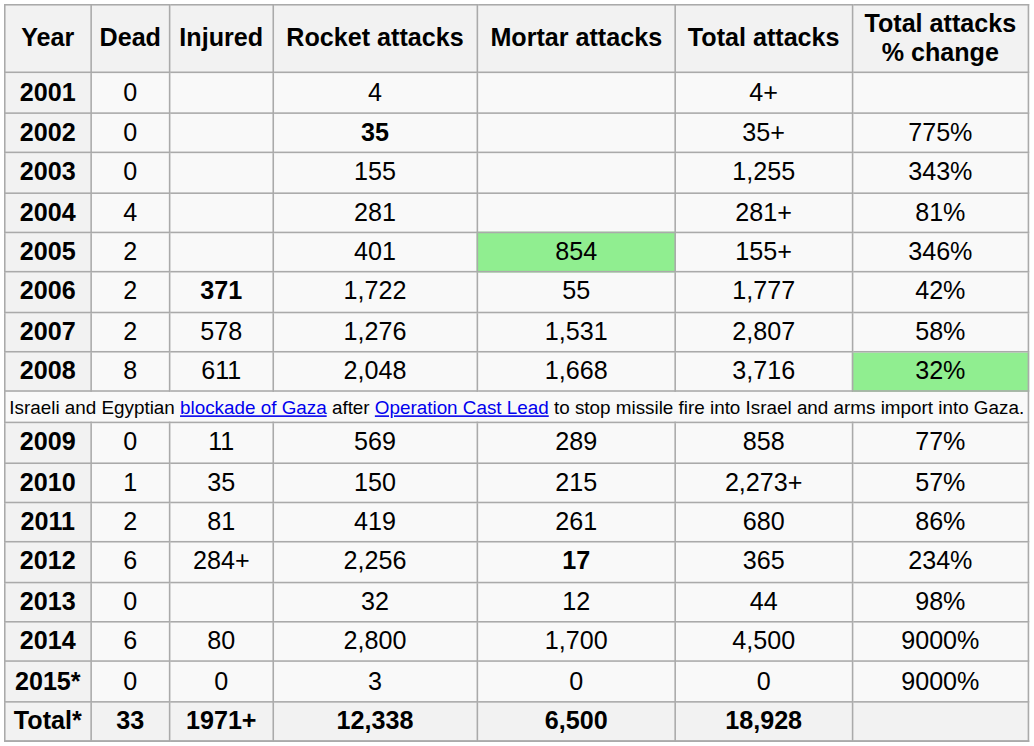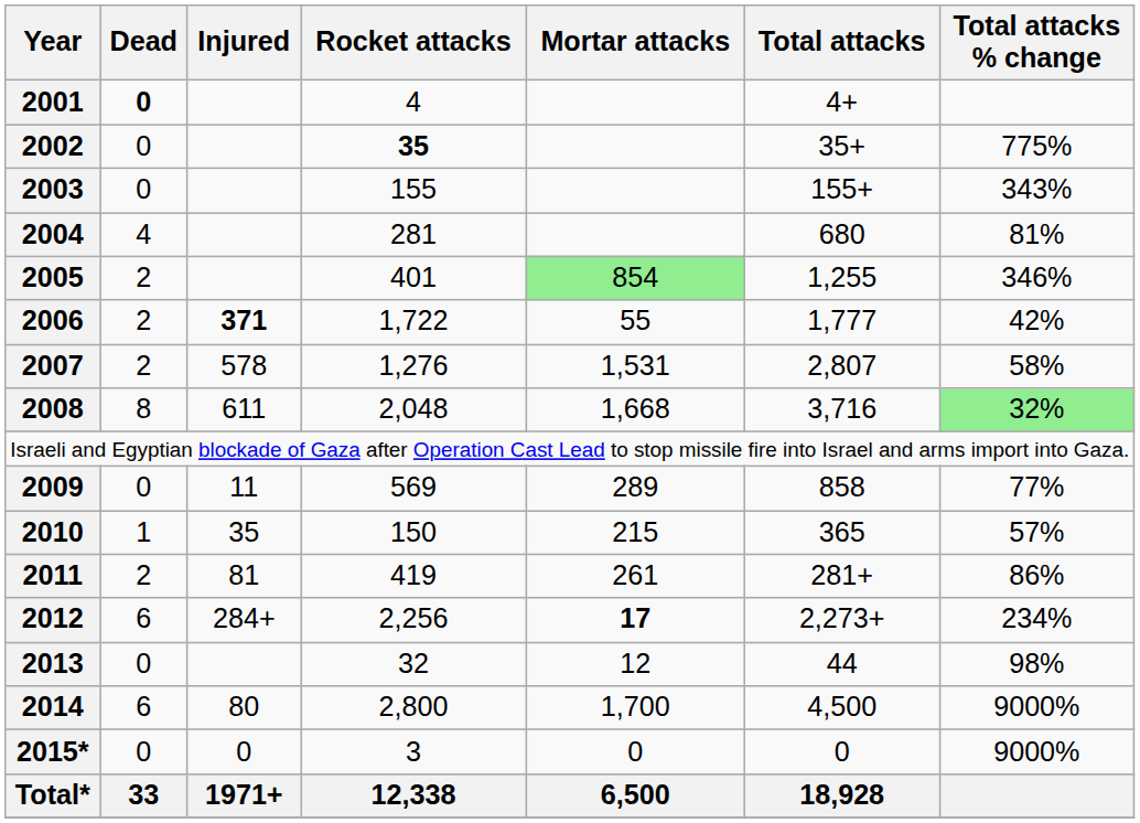 <table class="wikitable sortable" style="text-align:center;">
 <tr>
 <th>Year</th>
 <th>Dead</th>
 <th>Injured</th>
 <th>Rocket attacks</th>
 <th>Mortar attacks</th>
 <th>Total attacks</th>
 <th>Total attacks <br>% change</th>
 </tr>
 <tr>
 <th>2001</th>
-<td>0</td>
+<td><strong>0</strong></td>
 <td></td>
 <td>4</td>
 <td></td>
 <td>4+</td>
 </tr>
 <tr>
 <th>2002</th>
 <td>0</td>
 <td></td>
 <td><strong>35</strong></td>
 <td></td>
 <td>35+</td>
 <td> 775%</td>
 </tr>
 <tr>
 <th>2003</th>
 <td>0</td>
 <td></td>
 <td>155</td>
 <td></td>
-<td>1,255</td>
+<td>155+</td>
 <td> 343%</td>
 </tr>
 <tr>
 <th>2004</th>
 <td>4</td>
 <td></td>
 <td>281</td>
 <td></td>
-<td>281+</td>
+<td>680</td>
 <td>  81%</td>
 </tr>
 <tr>
 <th>2005</th>
 <td>2</td>
 <td></td>
 <td>401</td>
 <td style="background: lightgreen;">854</td>
-<td>155+</td>
+<td>1,255</td>
 <td> 346%</td>
 </tr>
 <tr>
 <th>2006</th>
 <td>2</td>
 <td><strong>371</strong></td>
 <td>1,722</td>
 <td>55</td>
 <td>1,777</td>
 <td>  42%</td>
 </tr>
 <tr>
 <th>2007</th>
 <td>2</td>
 <td>578</td>
 <td>1,276</td>
 <td>1,531</td>
 <td>2,807</td>
 <td>  58%</td>
 </tr>
 <tr>
 <th>2008</th>
 <td>8</td>
 <td>611</td>
 <td>2,048</td>
 <td>1,668</td>
 <td>3,716</td>
 <td style="background: lightgreen;">  32%</td>
 </tr>
 <tr>
 <td colspan=7 style="font-size: 75%;">Israeli and Egyptian <a href='#'>blockade of Gaza</a> after <a href='#'>Operation Cast Lead</a> to stop missile fire into Israel and arms import into Gaza.</td>
 </tr>
 <tr>
 <th>2009</th>
 <td>0</td>
 <td>11</td>
 <td>569</td>
 <td>289</td>
 <td>858</td>
 <td>  77%</td>
 </tr>
 <tr>
 <th>2010</th>
 <td>1</td>
 <td>35</td>
 <td>150</td>
 <td>215</td>
-<td>2,273+</td>
+<td>365</td>
 <td>  57%</td>
 </tr>
 <tr>
 <th>2011</th>
 <td>2</td>
 <td>81</td>
 <td>419</td>
 <td>261</td>
-<td>680</td>
+<td>281+</td>
 <td>  86%</td>
 </tr>
 <tr>
 <th>2012</th>
 <td>6</td>
 <td>284+</td>
 <td>2,256</td>
 <td><strong>17</strong></td>
-<td>365</td>
+<td>2,273+</td>
 <td> 234%</td>
 </tr>
 <tr>
 <th>2013</th>
 <td>0</td>
 <td></td>
 <td>32</td>
 <td>12</td>
 <td>44</td>
 <td> 98%</td>
 </tr>
 <tr>
 <th>2014</th>
 <td>6</td>
 <td>80</td>
 <td>2,800</td>
 <td>1,700</td>
 <td>4,500 </td>
 <td> 9000%</td>
 </tr>
 <tr>
 <th>2015*</th>
 <td>0</td>
 <td>0</td>
 <td>3</td>
 <td>0</td>
 <td>0</td>
 <td> 9000%</td>
 </tr>
 <tr class="sortbottom">
 <th>Total*</th>
 <th>33</th>
 <th>1971+</th>
 <th>12,338</th>
 <th>6,500</th>
 <th>18,928</th>
 <th></th>
 </tr>
 <tr>
 </tr>
 </table>
